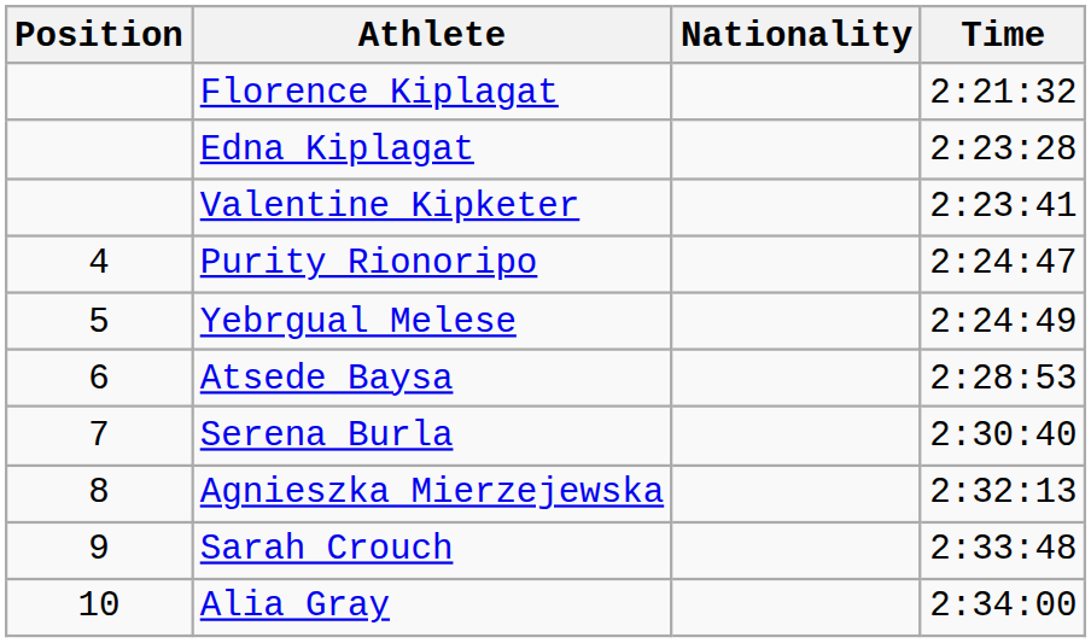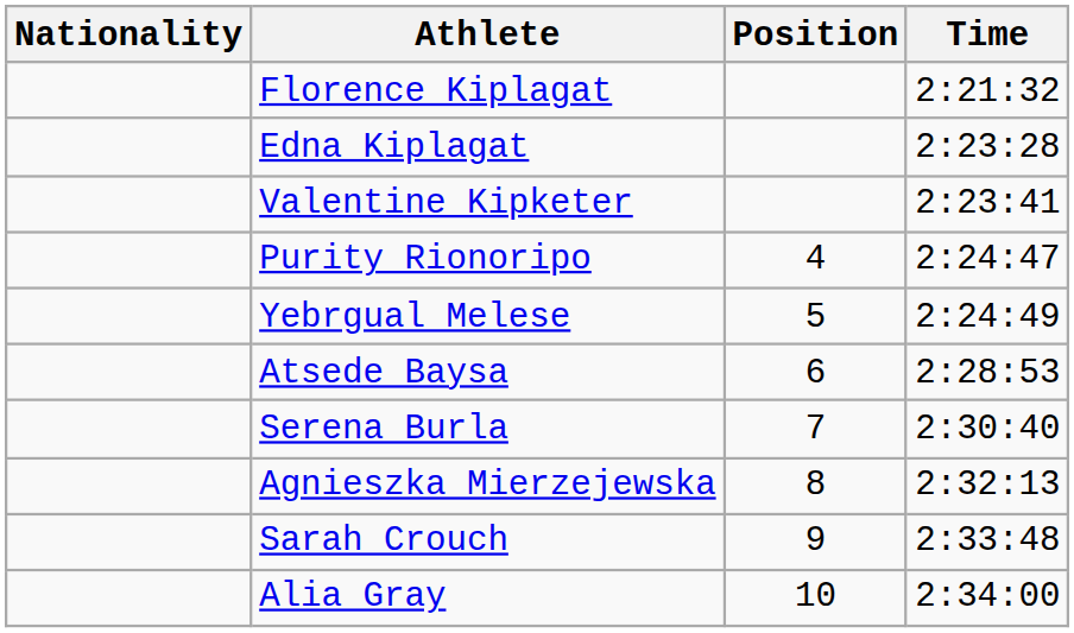 <table class="wikitable sortable">
 <tr>
+<th>Nationality</th>
+<th>Athlete</th>
 <th>Position</th>
-<th>Athlete</th>
-<th>Nationality</th>
 <th>Time</th>
 </tr>
 <tr>
+<td></td>
+<td><a href='#'>Florence Kiplagat</a></td>
 <td align=center></td>
-<td><a href='#'>Florence Kiplagat</a></td>
-<td></td>
 <td>2:21:32</td>
 </tr>
 <tr>
+<td></td>
+<td><a href='#'>Edna Kiplagat</a></td>
 <td align=center></td>
-<td><a href='#'>Edna Kiplagat</a></td>
-<td></td>
 <td>2:23:28</td>
 </tr>
 <tr>
+<td></td>
+<td><a href='#'>Valentine Kipketer</a></td>
 <td align=center></td>
-<td><a href='#'>Valentine Kipketer</a></td>
-<td></td>
 <td>2:23:41</td>
 </tr>
 <tr>
+<td></td>
+<td><a href='#'>Purity Rionoripo</a></td>
 <td align=center>4</td>
-<td><a href='#'>Purity Rionoripo</a></td>
-<td></td>
 <td>2:24:47</td>
 </tr>
 <tr>
+<td></td>
+<td><a href='#'>Yebrgual Melese</a></td>
 <td align=center>5</td>
-<td><a href='#'>Yebrgual Melese</a></td>
-<td></td>
 <td>2:24:49</td>
 </tr>
 <tr>
+<td></td>
+<td><a href='#'>Atsede Baysa</a></td>
 <td align=center>6</td>
-<td><a href='#'>Atsede Baysa</a></td>
-<td></td>
 <td>2:28:53</td>
 </tr>
 <tr>
+<td></td>
+<td><a href='#'>Serena Burla</a></td>
 <td align=center>7</td>
-<td><a href='#'>Serena Burla</a></td>
-<td></td>
 <td>2:30:40</td>
 </tr>
 <tr>
+<td></td>
+<td><a href='#'>Agnieszka Mierzejewska</a></td>
 <td align=center>8</td>
-<td><a href='#'>Agnieszka Mierzejewska</a></td>
-<td></td>
 <td>2:32:13</td>
 </tr>
 <tr>
+<td></td>
+<td><a href='#'>Sarah Crouch</a></td>
 <td align=center>9</td>
-<td><a href='#'>Sarah Crouch</a></td>
-<td></td>
 <td>2:33:48</td>
 </tr>
 <tr>
+<td></td>
+<td><a href='#'>Alia Gray</a></td>
 <td align=center>10</td>
-<td><a href='#'>Alia Gray</a></td>
-<td></td>
 <td>2:34:00</td>
 </tr>
 </table>
